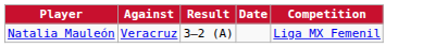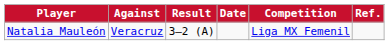 <table class="wikitable">
 <tr>
 <th style=background-color:#C8102E;color:#FFFFFF>Player</th>
 <th style=background-color:#C8102E;color:#FFFFFF>Against</th>
 <th style=background-color:#C8102E;color:#FFFFFF>Result</th>
 <th style=background-color:#C8102E;color:#FFFFFF>Date</th>
 <th style=background-color:#C8102E;color:#FFFFFF>Competition</th>
+<th style=background-color:#C8102E;color:#FFFFFF>Ref.</th>
 </tr>
 <tr>
 <td> <a href='#'>Natalia Mauleón</a></td>
 <td><a href='#'>Veracruz</a></td>
 <td>3–2 (A)</td>
 <td></td>
 <td><a href='#'>Liga MX Femenil</a></td>
+<td align=center></td>
 </tr>
 </table>
